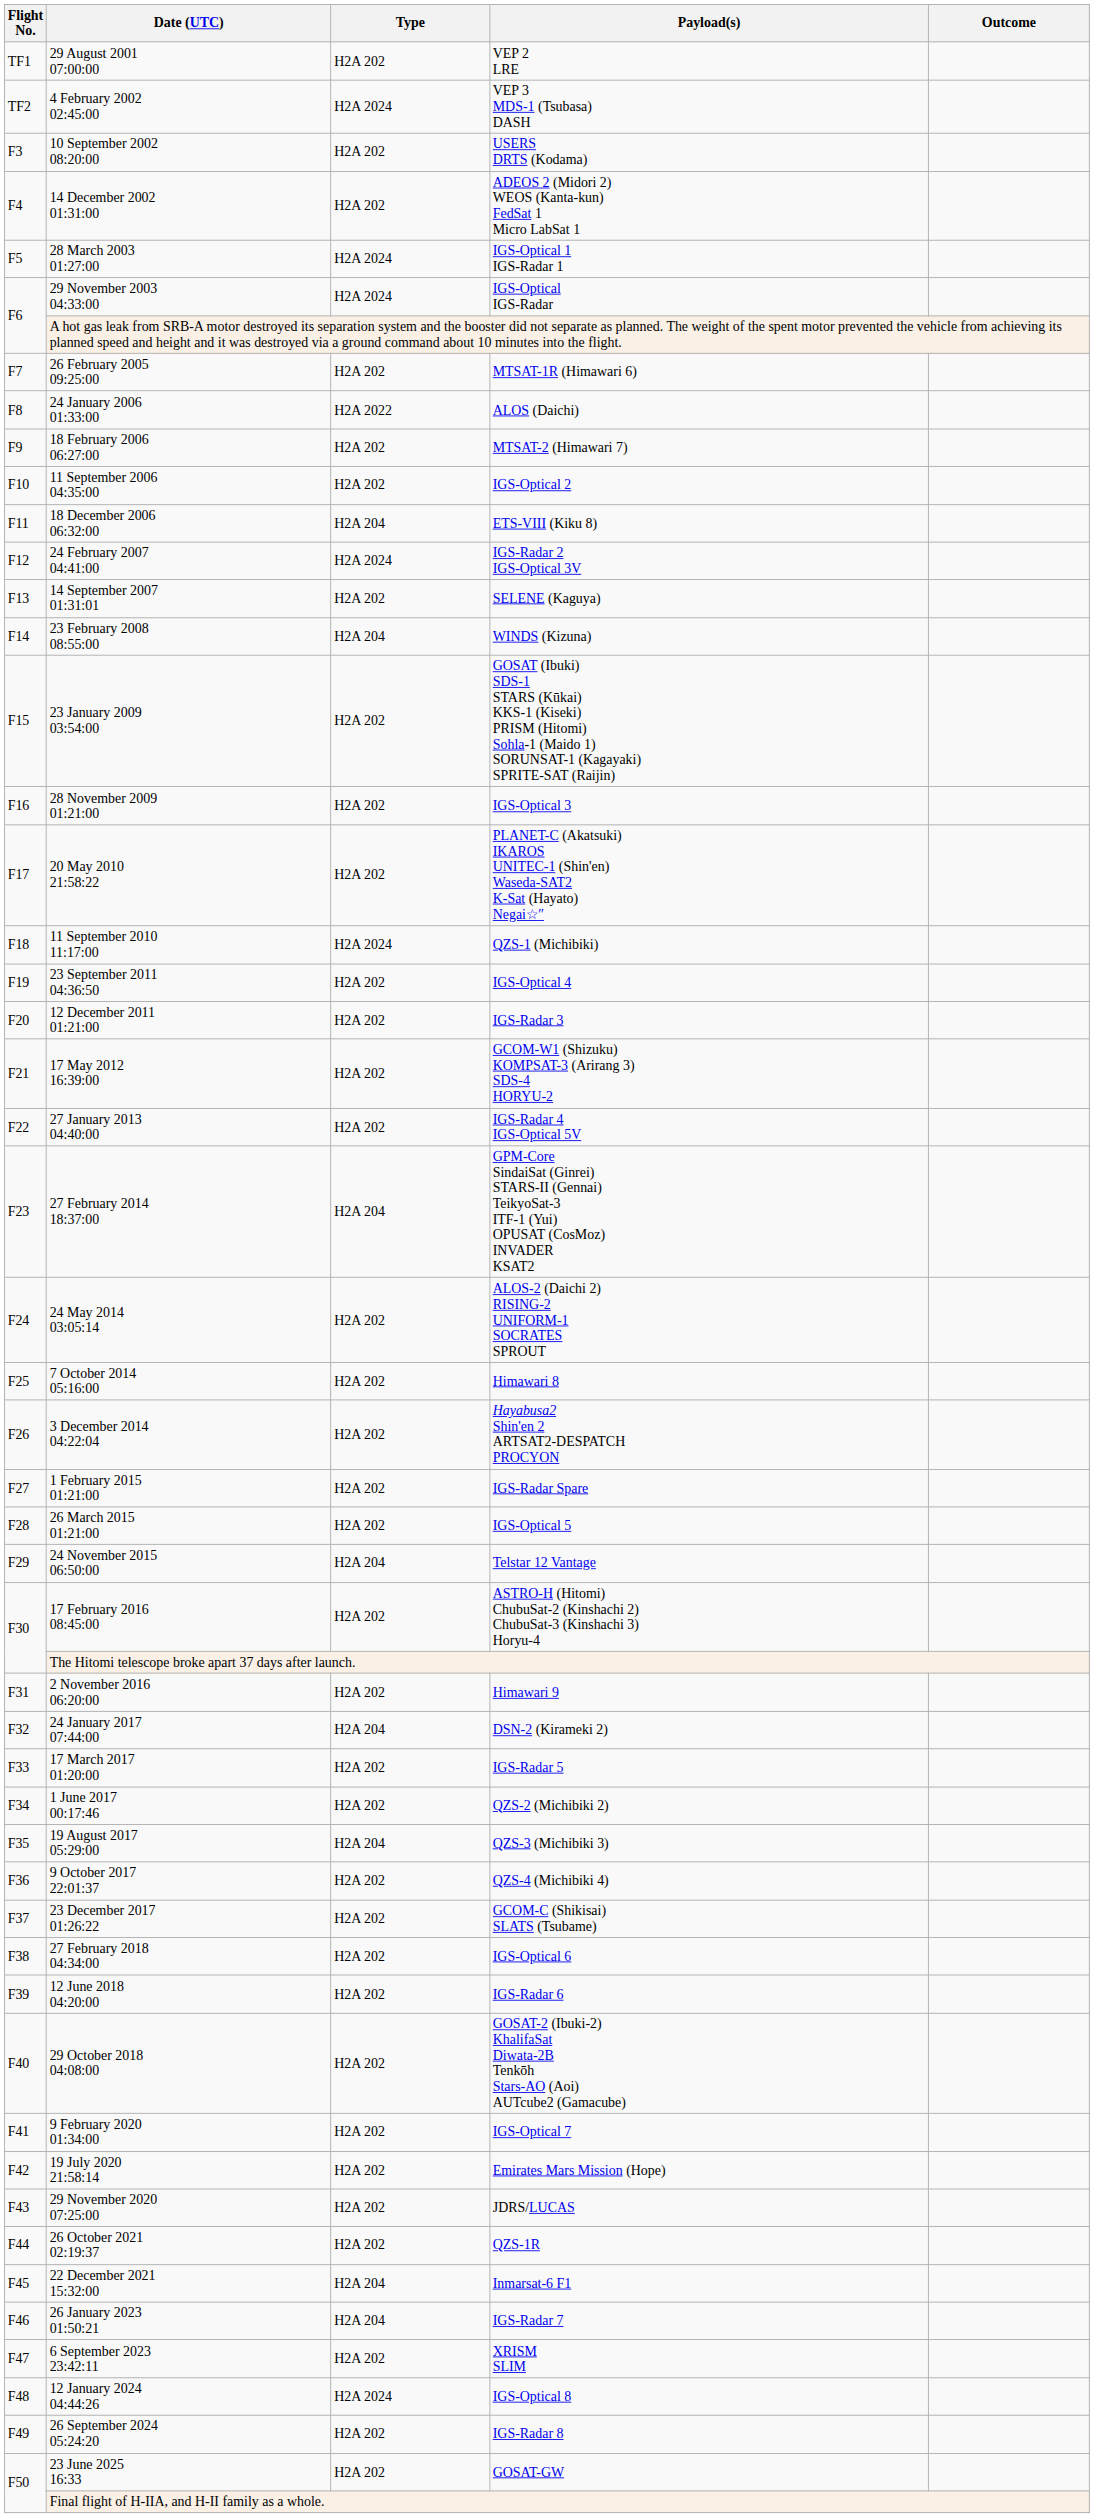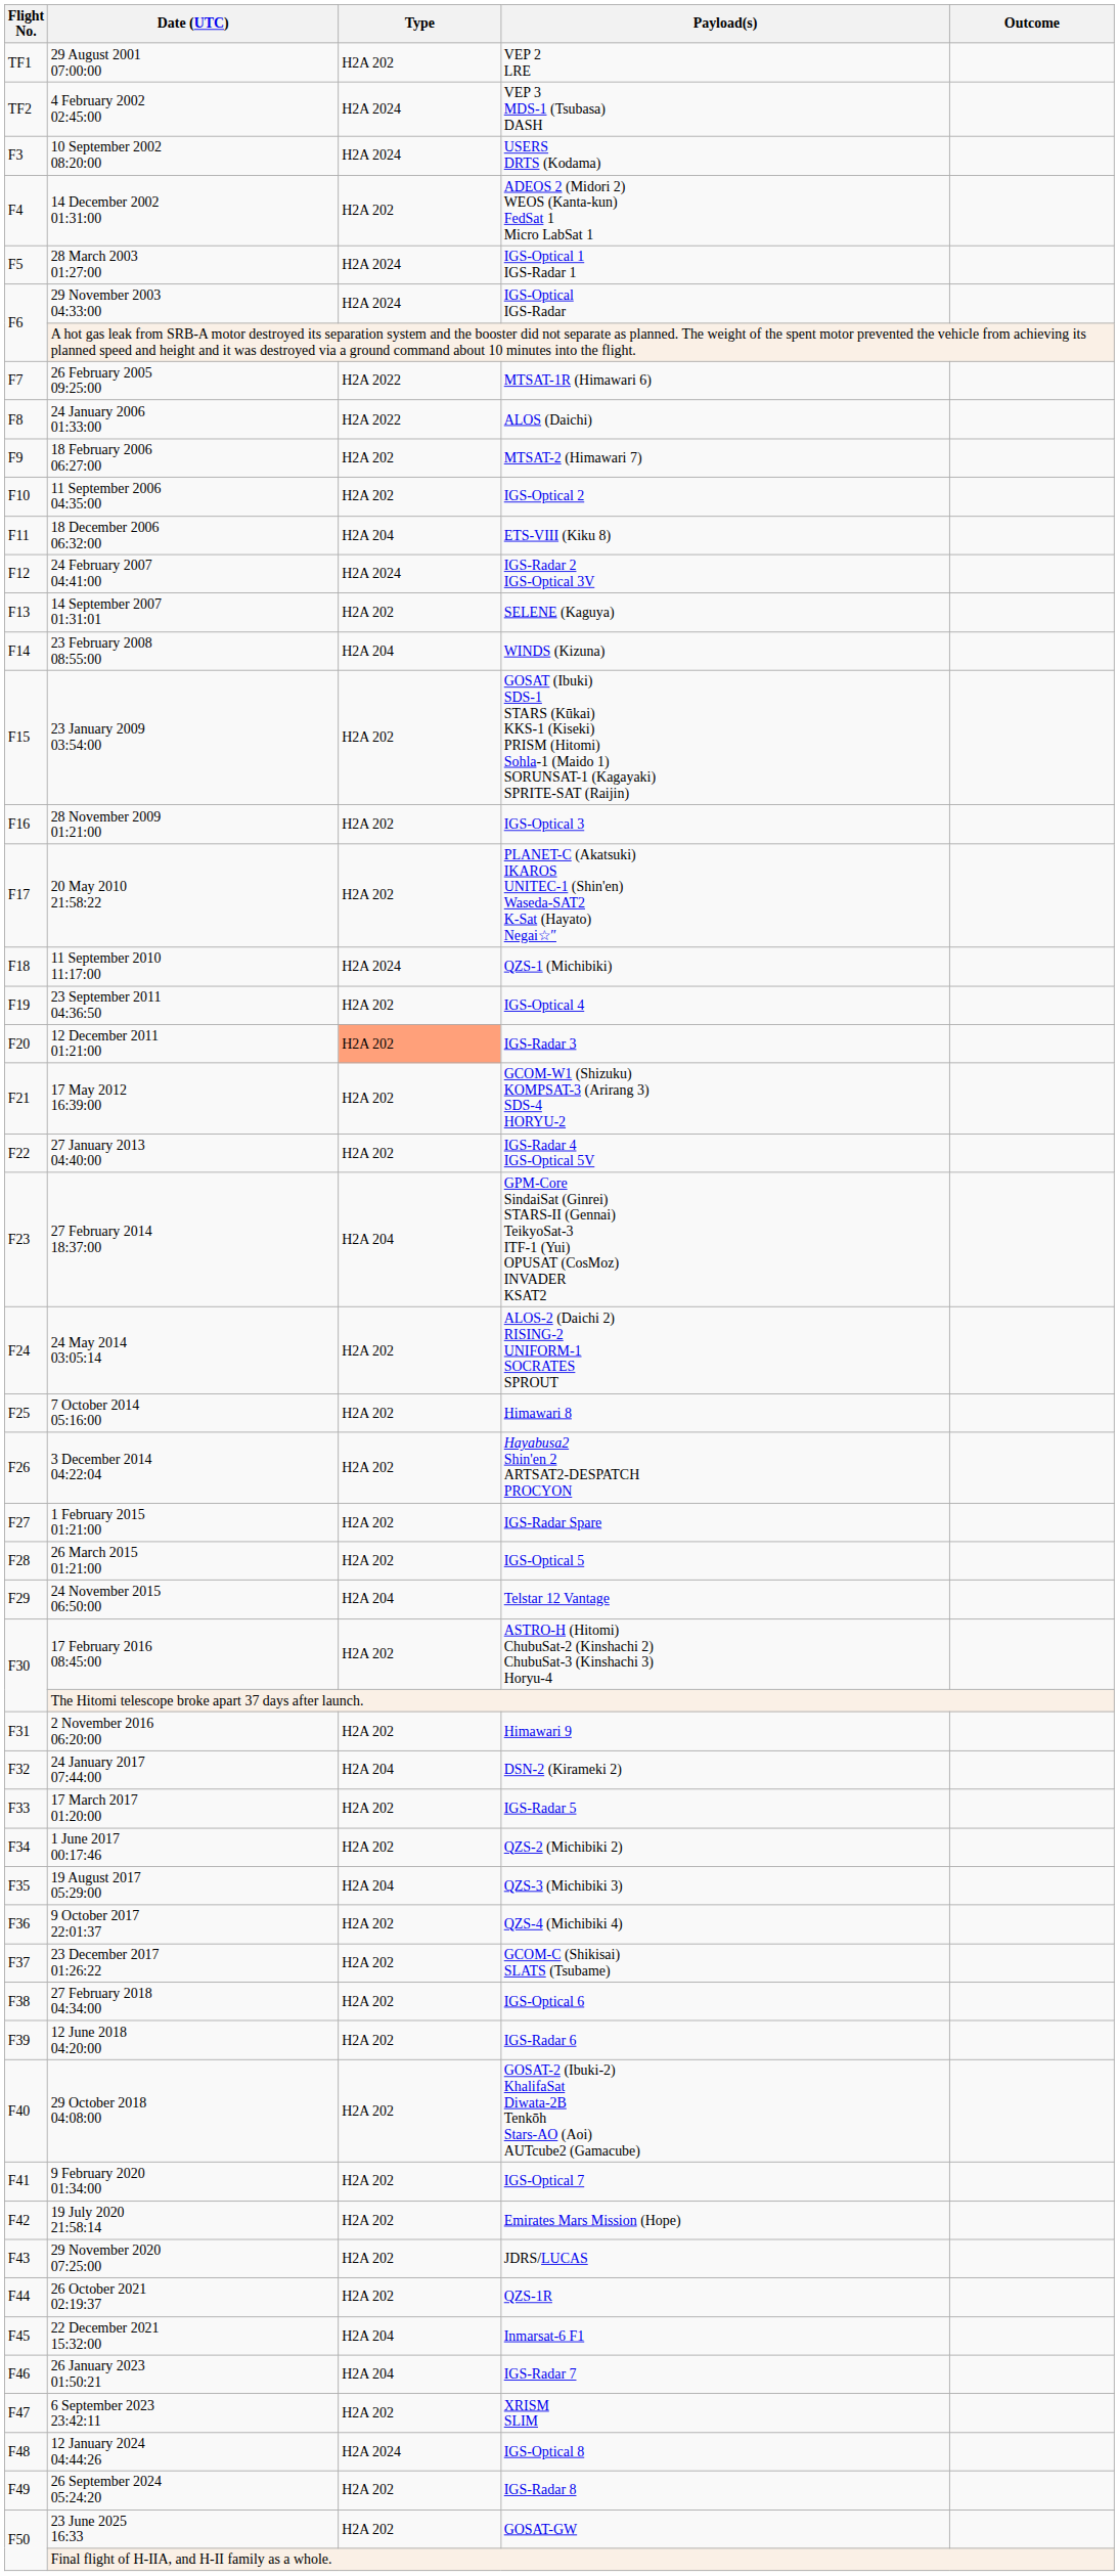 <table class="wikitable">
 <tr>
 <th>Flight<br>No.</th>
 <th>Date (<a href='#'>UTC</a>)</th>
 <th>Type</th>
 <th>Payload(s)</th>
 <th>Outcome</th>
 </tr>
 <tr>
 <td>TF1</td>
 <td>29 August 2001<br>07:00:00</td>
 <td>H2A 202</td>
 <td>VEP 2<br>LRE</td>
 <td></td>
 </tr>
 <tr>
 <td>TF2</td>
 <td>4 February 2002<br>02:45:00</td>
 <td>H2A 2024</td>
 <td>VEP 3<br><a href='#'>MDS-1</a> (Tsubasa)<br>DASH</td>
 <td></td>
 </tr>
 <tr>
 <td>F3</td>
 <td>10 September 2002<br>08:20:00</td>
-<td>H2A 202</td>
+<td>H2A 2024</td>
 <td><a href='#'>USERS</a><br><a href='#'>DRTS</a> (Kodama)</td>
 <td></td>
 </tr>
 <tr>
 <td>F4</td>
 <td>14 December 2002<br>01:31:00</td>
 <td>H2A 202</td>
 <td><a href='#'>ADEOS 2</a> (Midori 2)<br>WEOS (Kanta-kun)<br><a href='#'>FedSat</a> 1<br>Micro LabSat 1</td>
 <td></td>
 </tr>
 <tr>
 <td>F5</td>
 <td>28 March 2003<br> 01:27:00</td>
 <td>H2A 2024</td>
 <td><a href='#'>IGS-Optical 1</a><br>IGS-Radar 1</td>
 <td></td>
 </tr>
 <tr>
 <td rowspan=2>F6</td>
 <td>29 November 2003<br>04:33:00</td>
 <td>H2A 2024</td>
 <td><a href='#'>IGS-Optical</a><br>IGS-Radar</td>
 <td></td>
 </tr>
 <tr>
 <td colspan=4 style="background:linen;">A hot gas leak from SRB-A motor destroyed its separation system and the booster did not separate as planned. The weight of the spent motor prevented the vehicle from achieving its planned speed and height and it was destroyed via a ground command about 10 minutes into the flight.</td>
 </tr>
 <tr>
 <td>F7</td>
 <td>26 February 2005<br>09:25:00</td>
-<td>H2A 202</td>
+<td>H2A 2022</td>
 <td><a href='#'>MTSAT-1R</a> (Himawari 6)</td>
 <td></td>
 </tr>
 <tr>
 <td>F8</td>
 <td>24 January 2006<br>01:33:00</td>
 <td>H2A 2022</td>
 <td><a href='#'>ALOS</a> (Daichi)</td>
 <td></td>
 </tr>
 <tr>
 <td>F9</td>
 <td>18 February 2006<br>06:27:00</td>
 <td>H2A 202</td>
 <td><a href='#'>MTSAT-2</a> (Himawari 7)</td>
 <td></td>
 </tr>
 <tr>
 <td>F10</td>
 <td>11 September 2006<br>04:35:00</td>
 <td>H2A 202</td>
 <td><a href='#'>IGS-Optical 2</a></td>
 <td></td>
 </tr>
 <tr>
 <td>F11</td>
 <td>18 December 2006<br>06:32:00</td>
 <td>H2A 204</td>
 <td><a href='#'>ETS-VIII</a> (Kiku 8)</td>
 <td></td>
 </tr>
 <tr>
 <td>F12</td>
 <td>24 February 2007<br>04:41:00</td>
 <td>H2A 2024</td>
 <td><a href='#'>IGS-Radar 2</a><br><a href='#'>IGS-Optical 3V</a></td>
 <td></td>
 </tr>
 <tr>
 <td>F13</td>
 <td>14 September 2007<br>01:31:01</td>
 <td>H2A 202</td>
 <td><a href='#'>SELENE</a> (Kaguya)</td>
 <td></td>
 </tr>
 <tr>
 <td>F14</td>
 <td>23 February 2008<br>08:55:00</td>
 <td>H2A 204</td>
 <td><a href='#'>WINDS</a> (Kizuna)</td>
 <td></td>
 </tr>
 <tr>
 <td>F15</td>
 <td>23 January 2009<br>03:54:00</td>
 <td>H2A 202</td>
 <td><a href='#'>GOSAT</a> (Ibuki)<br><a href='#'>SDS-1</a><br>STARS (Kūkai)<br>KKS-1 (Kiseki)<br>PRISM (Hitomi)<br><a href='#'>Sohla</a>-1 (Maido 1)<br>SORUNSAT-1 (Kagayaki)<br>SPRITE-SAT (Raijin)</td>
 <td> </td>
 </tr>
 <tr>
 <td>F16</td>
 <td>28 November 2009<br>01:21:00 </td>
 <td>H2A 202</td>
 <td><a href='#'>IGS-Optical 3</a></td>
 <td></td>
 </tr>
 <tr>
 <td>F17</td>
 <td>20 May 2010<br>21:58:22 </td>
 <td>H2A 202 </td>
 <td><a href='#'>PLANET-C</a> (Akatsuki)<br><a href='#'>IKAROS</a><br><a href='#'>UNITEC-1</a> (Shin'en)<br><a href='#'>Waseda-SAT2</a><br><a href='#'>K-Sat</a> (Hayato)<br><a href='#'>Negai☆″</a></td>
 <td></td>
 </tr>
 <tr>
 <td>F18</td>
 <td>11 September 2010<br>11:17:00 </td>
 <td>H2A 2024</td>
 <td><a href='#'>QZS-1</a> (Michibiki)</td>
 <td></td>
 </tr>
 <tr>
 <td>F19</td>
 <td>23 September 2011<br>04:36:50 </td>
 <td>H2A 202</td>
 <td><a href='#'>IGS-Optical 4</a></td>
 <td></td>
 </tr>
 <tr>
 <td>F20</td>
 <td>12 December 2011<br>01:21:00 </td>
-<td>H2A 202</td>
+<td style="background: lightsalmon;">H2A 202</td>
 <td><a href='#'>IGS-Radar 3</a></td>
 <td></td>
 </tr>
 <tr>
 <td>F21</td>
 <td>17 May 2012<br>16:39:00</td>
 <td>H2A 202 </td>
 <td><a href='#'>GCOM-W1</a> (Shizuku)<br><a href='#'>KOMPSAT-3</a> (Arirang 3)<br><a href='#'>SDS-4</a> <br><a href='#'>HORYU-2</a></td>
 <td></td>
 </tr>
 <tr>
 <td>F22</td>
 <td>27 January 2013<br>04:40:00</td>
 <td>H2A 202</td>
 <td><a href='#'>IGS-Radar 4</a><br><a href='#'>IGS-Optical 5V</a></td>
 <td></td>
 </tr>
 <tr>
 <td>F23</td>
 <td>27 February 2014<br>18:37:00</td>
 <td>H2A 204</td>
 <td><a href='#'>GPM-Core</a><br> SindaiSat (Ginrei)<br> STARS-II (Gennai)<br> TeikyoSat-3<br> ITF-1 (Yui)<br> OPUSAT (CosMoz)<br> INVADER<br> KSAT2</td>
 <td></td>
 </tr>
 <tr>
 <td>F24</td>
 <td>24 May 2014<br>03:05:14</td>
 <td>H2A 202</td>
 <td><a href='#'>ALOS-2</a> (Daichi 2)<br> <a href='#'>RISING-2</a><br> <a href='#'>UNIFORM-1</a><br> <a href='#'>SOCRATES</a><br> SPROUT</td>
 <td></td>
 </tr>
 <tr>
 <td>F25</td>
 <td>7 October 2014<br>05:16:00</td>
 <td>H2A 202</td>
 <td><a href='#'>Himawari 8</a></td>
 <td></td>
 </tr>
 <tr>
 <td>F26</td>
 <td>3 December 2014<br>04:22:04</td>
 <td>H2A 202</td>
 <td><em><a href='#'>Hayabusa2</a></em><br><a href='#'>Shin'en 2</a><br>ARTSAT2-DESPATCH<br><a href='#'>PROCYON</a></td>
 <td></td>
 </tr>
 <tr>
 <td>F27</td>
 <td>1 February 2015<br>01:21:00</td>
 <td>H2A 202</td>
 <td><a href='#'>IGS-Radar Spare</a></td>
 <td></td>
 </tr>
 <tr>
 <td>F28</td>
 <td>26 March 2015<br>01:21:00</td>
 <td>H2A 202</td>
 <td><a href='#'>IGS-Optical 5</a></td>
 <td></td>
 </tr>
 <tr>
 <td>F29</td>
 <td>24 November 2015<br>06:50:00</td>
 <td>H2A 204</td>
 <td><a href='#'>Telstar 12 Vantage</a></td>
 <td></td>
 </tr>
 <tr>
 <td rowspan=2>F30</td>
 <td>17 February 2016<br>08:45:00</td>
 <td>H2A 202</td>
 <td><a href='#'>ASTRO-H</a> (Hitomi)<br>ChubuSat-2 (Kinshachi 2)<br>ChubuSat-3 (Kinshachi 3)<br>Horyu-4</td>
 <td></td>
 </tr>
 <tr>
 <td colspan=4 style="background:linen;">The Hitomi telescope broke apart 37 days after launch.</td>
 </tr>
 <tr>
 <td>F31</td>
 <td>2 November 2016<br>06:20:00</td>
 <td>H2A 202</td>
 <td><a href='#'>Himawari 9</a></td>
 <td></td>
 </tr>
 <tr>
 <td>F32</td>
 <td>24 January 2017<br>07:44:00</td>
 <td>H2A 204</td>
 <td><a href='#'>DSN-2</a> (Kirameki 2)</td>
 <td></td>
 </tr>
 <tr>
 <td>F33</td>
 <td>17 March 2017<br>01:20:00</td>
 <td>H2A 202</td>
 <td><a href='#'>IGS-Radar 5</a></td>
 <td></td>
 </tr>
 <tr>
 <td>F34</td>
 <td>1 June 2017<br>00:17:46</td>
 <td>H2A 202</td>
 <td><a href='#'>QZS-2</a> (Michibiki 2)</td>
 <td></td>
 </tr>
 <tr>
 <td>F35</td>
 <td>19 August 2017<br>05:29:00</td>
 <td>H2A 204</td>
 <td><a href='#'>QZS-3</a> (Michibiki 3)</td>
 <td></td>
 </tr>
 <tr>
 <td>F36</td>
 <td>9 October 2017<br>22:01:37</td>
 <td>H2A 202</td>
 <td><a href='#'>QZS-4</a> (Michibiki 4)</td>
 <td></td>
 </tr>
 <tr>
 <td>F37</td>
 <td>23 December 2017<br>01:26:22</td>
 <td>H2A 202</td>
 <td><a href='#'>GCOM-C</a> (Shikisai)<br><a href='#'>SLATS</a> (Tsubame)</td>
 <td></td>
 </tr>
 <tr>
 <td>F38</td>
 <td>27 February 2018<br>04:34:00</td>
 <td>H2A 202</td>
 <td><a href='#'>IGS-Optical 6</a></td>
 <td></td>
 </tr>
 <tr>
 <td>F39</td>
 <td>12 June 2018<br>04:20:00</td>
 <td>H2A 202</td>
 <td><a href='#'>IGS-Radar 6</a></td>
 <td></td>
 </tr>
 <tr>
 <td>F40</td>
 <td>29 October 2018<br>04:08:00</td>
 <td>H2A 202</td>
 <td><a href='#'>GOSAT-2</a> (Ibuki-2)<br><a href='#'>KhalifaSat</a><br><a href='#'>Diwata-2B</a><br>Tenkōh<br><a href='#'>Stars-AO</a> (Aoi)<br>AUTcube2 (Gamacube)</td>
 <td></td>
 </tr>
 <tr>
 <td>F41</td>
 <td>9 February 2020<br>01:34:00</td>
 <td>H2A 202</td>
 <td><a href='#'>IGS-Optical 7</a></td>
 <td></td>
 </tr>
 <tr>
 <td>F42</td>
 <td>19 July 2020<br>21:58:14</td>
 <td>H2A 202</td>
 <td><a href='#'>Emirates Mars Mission</a> (Hope)</td>
 <td></td>
 </tr>
 <tr>
 <td>F43</td>
 <td>29 November 2020<br>07:25:00</td>
 <td>H2A 202</td>
 <td>JDRS/<a href='#'>LUCAS</a></td>
 <td></td>
 </tr>
 <tr>
 <td>F44</td>
 <td>26 October 2021<br>02:19:37</td>
 <td>H2A 202</td>
 <td><a href='#'>QZS-1R</a></td>
 <td></td>
 </tr>
 <tr>
 <td>F45</td>
 <td>22 December 2021<br>15:32:00</td>
 <td>H2A 204</td>
 <td><a href='#'>Inmarsat-6 F1</a></td>
 <td></td>
 </tr>
 <tr>
 <td>F46</td>
 <td>26 January 2023<br>01:50:21</td>
 <td>H2A 204</td>
 <td><a href='#'>IGS-Radar 7</a></td>
 <td></td>
 </tr>
 <tr>
 <td>F47</td>
 <td>6 September 2023<br>23:42:11</td>
 <td>H2A 202</td>
 <td><a href='#'>XRISM</a><br><a href='#'>SLIM</a></td>
 <td></td>
 </tr>
 <tr>
 <td>F48</td>
 <td>12 January 2024<br>04:44:26</td>
 <td>H2A 2024</td>
 <td><a href='#'>IGS-Optical 8</a></td>
 <td></td>
 </tr>
 <tr>
 <td>F49</td>
 <td>26 September 2024<br>05:24:20</td>
 <td>H2A 202</td>
 <td><a href='#'>IGS-Radar 8</a></td>
 <td></td>
 </tr>
 <tr>
 <td rowspan=2>F50</td>
 <td>23 June 2025<br>16:33</td>
 <td>H2A 202</td>
 <td><a href='#'>GOSAT-GW</a></td>
 <td></td>
 </tr>
 <tr>
 <td colspan=4 style="background:linen;">Final flight of H-IIA, and H-II family as a whole.</td>
 </tr>
 </table>
